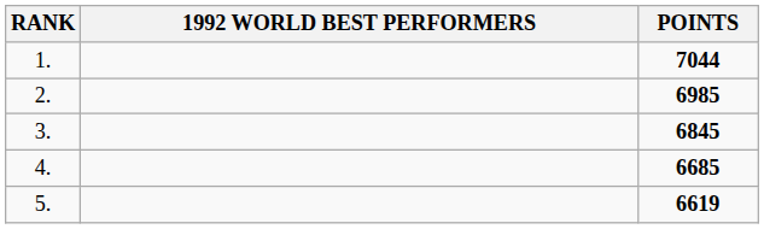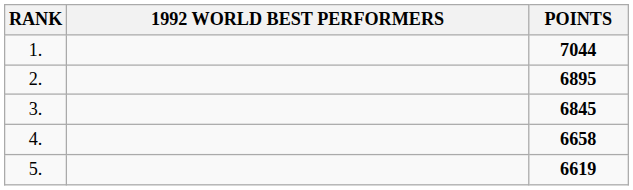 <table class="wikitable" style="border-collapse: collapse; font-size: 90%;">
 <tr>
 <th>RANK</th>
 <th align="center" style="width: 25em">1992 WORLD BEST PERFORMERS</th>
 <th align="center" style="width: 5em">POINTS</th>
 </tr>
 <tr>
 <td align="center">1.</td>
 <td></td>
 <td align="center"><strong>7044</strong></td>
 </tr>
 <tr>
 <td align="center">2.</td>
 <td></td>
-<td align="center"><strong>6985</strong></td>
+<td align="center"><strong>6895</strong></td>
 </tr>
 <tr>
 <td align="center">3.</td>
 <td></td>
 <td align="center"><strong>6845</strong></td>
 </tr>
 <tr>
 <td align="center">4.</td>
 <td></td>
-<td align="center"><strong>6685</strong></td>
+<td align="center"><strong>6658</strong></td>
 </tr>
 <tr>
 <td align="center">5.</td>
 <td></td>
 <td align="center"><strong>6619</strong></td>
 </tr>
 </table>
